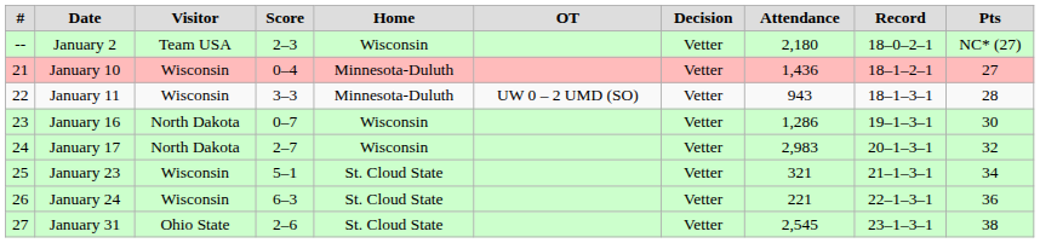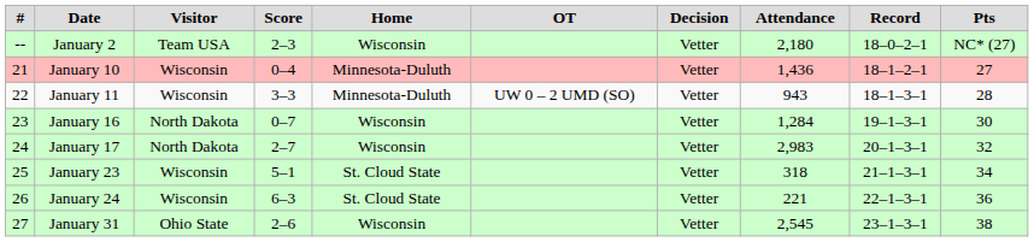 <table class="wikitable" width="80%">
 <tr align="center" bgcolor="#dddddd">
 <td><strong>#</strong></td>
 <td><strong>Date</strong></td>
 <td><strong>Visitor</strong></td>
 <td><strong>Score</strong></td>
 <td><strong>Home</strong></td>
 <td><strong>OT</strong></td>
 <td><strong>Decision</strong></td>
 <td><strong>Attendance</strong></td>
 <td><strong>Record</strong></td>
 <td><strong>Pts</strong></td>
 </tr>
 <tr align="center" bgcolor="ccffcc">
 <td>--</td>
 <td>January 2</td>
 <td>Team USA</td>
 <td>2–3</td>
 <td>Wisconsin</td>
 <td></td>
 <td>Vetter</td>
 <td>2,180</td>
 <td>18–0–2–1</td>
 <td>NC* (27)</td>
 </tr>
 <tr align="center" bgcolor="ffbbbb">
 <td>21</td>
 <td>January 10</td>
 <td>Wisconsin</td>
 <td>0–4</td>
 <td>Minnesota-Duluth</td>
 <td></td>
 <td>Vetter</td>
 <td>1,436</td>
 <td>18–1–2–1</td>
 <td>27</td>
 </tr>
 <tr align="center" bgcolor="">
 <td>22</td>
 <td>January 11</td>
 <td>Wisconsin</td>
 <td>3–3</td>
 <td>Minnesota-Duluth</td>
 <td>UW 0 – 2 UMD (SO)</td>
 <td>Vetter</td>
 <td>943</td>
 <td>18–1–3–1</td>
 <td>28</td>
 </tr>
 <tr align="center" bgcolor="ccffcc">
 <td>23</td>
 <td>January 16</td>
 <td>North Dakota</td>
 <td>0–7</td>
 <td>Wisconsin</td>
 <td></td>
 <td>Vetter</td>
-<td>1,286</td>
+<td>1,284</td>
 <td>19–1–3–1</td>
 <td>30</td>
 </tr>
 <tr align="center" bgcolor="ccffcc">
 <td>24</td>
 <td>January 17</td>
 <td>North Dakota</td>
 <td>2–7</td>
 <td>Wisconsin</td>
 <td></td>
 <td>Vetter</td>
 <td>2,983</td>
 <td>20–1–3–1</td>
 <td>32</td>
 </tr>
 <tr align="center" bgcolor="ccffcc">
 <td>25</td>
 <td>January 23</td>
 <td>Wisconsin</td>
 <td>5–1</td>
 <td>St. Cloud State</td>
 <td></td>
 <td>Vetter</td>
-<td>321</td>
+<td>318</td>
 <td>21–1–3–1</td>
 <td>34</td>
 </tr>
 <tr align="center" bgcolor="ccffcc">
 <td>26</td>
 <td>January 24</td>
 <td>Wisconsin</td>
 <td>6–3</td>
 <td>St. Cloud State</td>
 <td></td>
 <td>Vetter</td>
 <td>221</td>
 <td>22–1–3–1</td>
 <td>36</td>
 </tr>
 <tr align="center" bgcolor="ccffcc">
 <td>27</td>
 <td>January 31</td>
 <td>Ohio State</td>
 <td>2–6</td>
-<td>St. Cloud State</td>
+<td>Wisconsin</td>
 <td></td>
 <td>Vetter</td>
 <td>2,545</td>
 <td>23–1–3–1</td>
 <td>38</td>
 </tr>
 </table>
